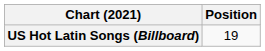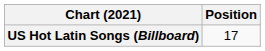 <table class="wikitable plainrowheaders" style="text-align:center">
 <tr>
 <th scope="col">Chart (2021)</th>
 <th scope="col">Position</th>
 </tr>
 <tr>
 <th scope="row">US Hot Latin Songs (<em>Billboard</em>)</th>
-<td>19</td>
+<td>17</td>
 </tr>
 </table>
